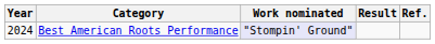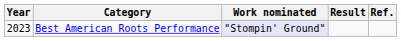 <table class="wikitable">
 <tr>
 <th>Year</th>
 <th>Category</th>
 <th>Work nominated</th>
 <th>Result</th>
 <th>Ref.</th>
 </tr>
 <tr>
-<td>2024</td>
+<td>2023</td>
 <td><a href='#'>Best American Roots Performance</a></td>
 <td style="background: lavender;">"Stompin' Ground"</td>
 <td></td>
 <td></td>
 </tr>
 </table>
